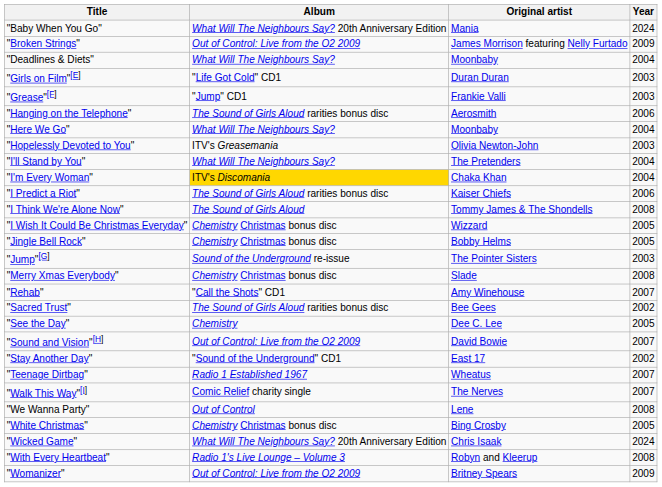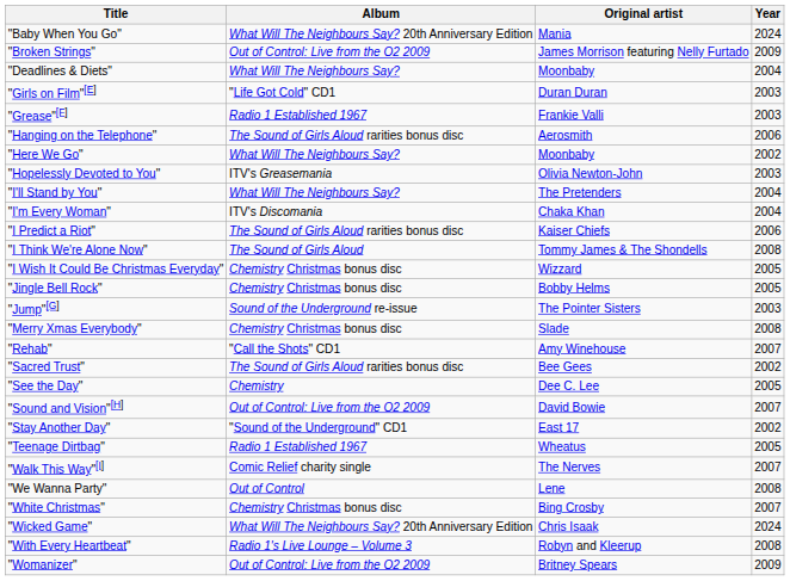 <table class="wikitable sortable">
 <tr>
 <th>Title</th>
 <th>Album</th>
 <th>Original artist</th>
 <th>Year</th>
 </tr>
 <tr>
 <td>"Baby When You Go"</td>
 <td><em><a href='#'>What Will The Neighbours Say?</a></em> 20th Anniversary Edition</td>
 <td><a href='#'>Mania</a></td>
 <td>2024</td>
 </tr>
 <tr>
 <td>"<a href='#'>Broken Strings</a>"</td>
 <td><em><a href='#'>Out of Control: Live from the O2 2009</a></em></td>
 <td><a href='#'>James Morrison</a> featuring <a href='#'>Nelly Furtado</a></td>
 <td>2009</td>
 </tr>
 <tr>
 <td>"Deadlines & Diets"</td>
 <td><em><a href='#'>What Will The Neighbours Say?</a></em></td>
 <td><a href='#'>Moonbaby</a></td>
 <td>2004</td>
 </tr>
 <tr>
 <td>"<a href='#'>Girls on Film</a>"<sup><a href='#'>[E</a>]</sup></td>
 <td>"<a href='#'>Life Got Cold</a>" CD1</td>
 <td><a href='#'>Duran Duran</a></td>
 <td>2003</td>
 </tr>
 <tr>
 <td>"<a href='#'>Grease</a>"<sup><a href='#'>[F</a>]</sup></td>
-<td>"<a href='#'>Jump</a>" CD1</td>
+<td><em><a href='#'>Radio 1 Established 1967</a></em></td>
 <td><a href='#'>Frankie Valli</a></td>
 <td>2003</td>
 </tr>
 <tr>
 <td>"<a href='#'>Hanging on the Telephone</a>"</td>
 <td><em><a href='#'>The Sound of Girls Aloud</a></em> rarities bonus disc</td>
 <td><a href='#'>Aerosmith</a></td>
 <td>2006</td>
 </tr>
 <tr>
 <td>"<a href='#'>Here We Go</a>"</td>
 <td><em><a href='#'>What Will The Neighbours Say?</a></em></td>
 <td><a href='#'>Moonbaby</a></td>
-<td>2004</td>
+<td>2002</td>
 </tr>
 <tr>
 <td>"<a href='#'>Hopelessly Devoted to You</a>"</td>
 <td>ITV's <em>Greasemania</em></td>
 <td><a href='#'>Olivia Newton-John</a></td>
 <td>2003</td>
 </tr>
 <tr>
 <td>"<a href='#'>I'll Stand by You</a>"</td>
 <td><em><a href='#'>What Will The Neighbours Say?</a></em></td>
 <td><a href='#'>The Pretenders</a></td>
 <td>2004</td>
 </tr>
 <tr>
 <td>"<a href='#'>I'm Every Woman</a>"</td>
-<td style="background: gold;">ITV's <em>Discomania</em></td>
+<td>ITV's <em>Discomania</em></td>
 <td><a href='#'>Chaka Khan</a></td>
 <td>2004</td>
 </tr>
 <tr>
 <td>"<a href='#'>I Predict a Riot</a>"</td>
 <td><em><a href='#'>The Sound of Girls Aloud</a></em> rarities bonus disc</td>
 <td><a href='#'>Kaiser Chiefs</a></td>
 <td>2006</td>
 </tr>
 <tr>
 <td>"<a href='#'>I Think We're Alone Now</a>"</td>
 <td><em><a href='#'>The Sound of Girls Aloud</a></em></td>
 <td><a href='#'>Tommy James & The Shondells</a></td>
 <td>2008</td>
 </tr>
 <tr>
 <td>"<a href='#'>I Wish It Could Be Christmas Everyday</a>"</td>
 <td><em><a href='#'>Chemistry</a></em> <a href='#'>Christmas</a> bonus disc</td>
 <td><a href='#'>Wizzard</a></td>
 <td>2005</td>
 </tr>
 <tr>
 <td>"<a href='#'>Jingle Bell Rock</a>"</td>
 <td><em><a href='#'>Chemistry</a></em> <a href='#'>Christmas</a> bonus disc</td>
 <td><a href='#'>Bobby Helms</a></td>
 <td>2005</td>
 </tr>
 <tr>
 <td>"<a href='#'>Jump</a>"<sup><a href='#'>[G</a>]</sup></td>
 <td><em><a href='#'>Sound of the Underground</a></em> re-issue</td>
 <td><a href='#'>The Pointer Sisters</a></td>
 <td>2003</td>
 </tr>
 <tr>
 <td>"<a href='#'>Merry Xmas Everybody</a>"</td>
 <td><em><a href='#'>Chemistry</a></em> <a href='#'>Christmas</a> bonus disc</td>
 <td><a href='#'>Slade</a></td>
 <td>2008</td>
 </tr>
 <tr>
 <td>"<a href='#'>Rehab</a>"</td>
 <td>"<a href='#'>Call the Shots</a>" CD1</td>
 <td><a href='#'>Amy Winehouse</a></td>
 <td>2007</td>
 </tr>
 <tr>
 <td>"<a href='#'>Sacred Trust</a>"</td>
 <td><em><a href='#'>The Sound of Girls Aloud</a></em> rarities bonus disc</td>
 <td><a href='#'>Bee Gees</a></td>
 <td>2002</td>
 </tr>
 <tr>
 <td>"<a href='#'>See the Day</a>"</td>
 <td><em><a href='#'>Chemistry</a></em></td>
 <td><a href='#'>Dee C. Lee</a></td>
 <td>2005</td>
 </tr>
 <tr>
 <td>"<a href='#'>Sound and Vision</a>"<sup><a href='#'>[H</a>]</sup></td>
 <td><em><a href='#'>Out of Control: Live from the O2 2009</a></em></td>
 <td><a href='#'>David Bowie</a></td>
 <td>2007</td>
 </tr>
 <tr>
 <td>"<a href='#'>Stay Another Day</a>"</td>
 <td>"<a href='#'>Sound of the Underground</a>" CD1</td>
 <td><a href='#'>East 17</a></td>
 <td>2002</td>
 </tr>
 <tr>
 <td>"<a href='#'>Teenage Dirtbag</a>"</td>
 <td><em><a href='#'>Radio 1 Established 1967</a></em></td>
 <td><a href='#'>Wheatus</a></td>
-<td>2007</td>
+<td>2005</td>
 </tr>
 <tr>
 <td>"<a href='#'>Walk This Way</a>"<sup><a href='#'>[I</a>]</sup></td>
 <td><a href='#'>Comic Relief</a> charity single</td>
 <td><a href='#'>The Nerves</a></td>
 <td>2007</td>
 </tr>
 <tr>
 <td>"We Wanna Party"</td>
 <td><em><a href='#'>Out of Control</a></em></td>
 <td><a href='#'>Lene</a></td>
 <td>2008</td>
 </tr>
 <tr>
 <td>"<a href='#'>White Christmas</a>"</td>
 <td><em><a href='#'>Chemistry</a></em> <a href='#'>Christmas</a> bonus disc</td>
 <td><a href='#'>Bing Crosby</a></td>
-<td>2005</td>
+<td>2007</td>
 </tr>
 <tr>
 <td>"<a href='#'>Wicked Game</a>"</td>
 <td><em><a href='#'>What Will The Neighbours Say?</a></em> 20th Anniversary Edition</td>
 <td><a href='#'>Chris Isaak</a></td>
 <td>2024</td>
 </tr>
 <tr>
 <td>"<a href='#'>With Every Heartbeat</a>"</td>
 <td><em><a href='#'>Radio 1's Live Lounge – Volume 3</a></em></td>
 <td><a href='#'>Robyn</a> and <a href='#'>Kleerup</a></td>
 <td>2008</td>
 </tr>
 <tr>
 <td>"<a href='#'>Womanizer</a>"</td>
 <td><em><a href='#'>Out of Control: Live from the O2 2009</a></em></td>
 <td><a href='#'>Britney Spears</a></td>
 <td>2009</td>
 </tr>
 </table>
